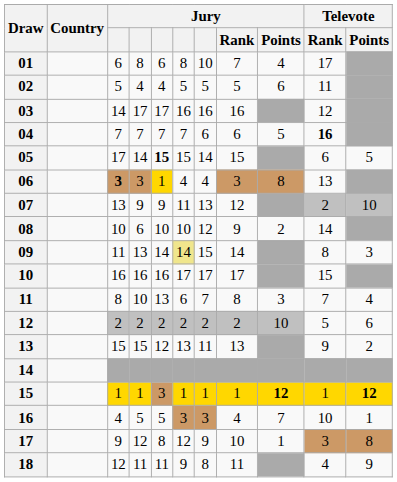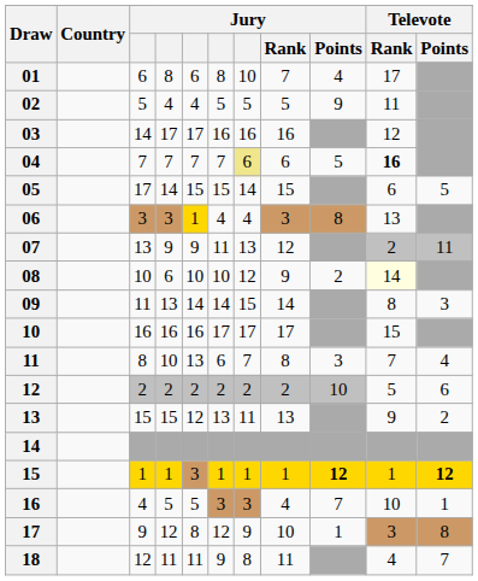 <table class="sortable wikitable collapsible plainrowheaders" style="text-align:center;">
 <tr>
 </tr>
 <tr>
 <th scope="col" rowspan="2">Draw</th>
 <th scope="col" rowspan="2">Country</th>
 <th scope="col" colspan="7">Jury</th>
 <th scope="col" colspan="2">Televote</th>
 </tr>
 <tr>
 <th scope="col"><small></small></th>
 <th scope="col"><small></small></th>
 <th scope="col"><small></small></th>
 <th scope="col"><small></small></th>
 <th scope="col"><small></small></th>
 <th scope="col">Rank</th>
 <th scope="col">Points</th>
 <th scope="col">Rank</th>
 <th scope="col">Points</th>
 </tr>
 <tr>
 <th scope="row" style="text-align:center;">01</th>
 <td style="text-align:left;"></td>
 <td>6</td>
 <td>8</td>
 <td>6</td>
 <td>8</td>
 <td>10</td>
 <td>7</td>
 <td>4</td>
 <td>17</td>
 <td style="background:#AAAAAA;"></td>
 </tr>
 <tr>
 <th scope="row" style="text-align:center;">02</th>
 <td style="text-align:left;"></td>
 <td>5</td>
 <td>4</td>
 <td>4</td>
 <td>5</td>
 <td>5</td>
 <td>5</td>
-<td>6</td>
+<td>9</td>
 <td>11</td>
 <td style="background:#AAAAAA;"></td>
 </tr>
 <tr>
 <th scope="row" style="text-align:center;">03</th>
 <td style="text-align:left;"></td>
 <td>14</td>
 <td>17</td>
 <td>17</td>
 <td>16</td>
 <td>16</td>
 <td>16</td>
 <td style="background:#AAAAAA;"></td>
 <td>12</td>
 <td style="background:#AAAAAA;"></td>
 </tr>
 <tr>
 <th scope="row" style="text-align:center;">04</th>
 <td style="text-align:left;"></td>
 <td>7</td>
 <td>7</td>
 <td>7</td>
 <td>7</td>
-<td>6</td>
+<td style="background: khaki;">6</td>
 <td>6</td>
 <td>5</td>
 <td><strong>16</strong></td>
 <td style="background:#AAAAAA;"></td>
 </tr>
 <tr>
 <th scope="row" style="text-align:center;">05</th>
 <td style="text-align:left;"></td>
 <td>17</td>
 <td>14</td>
-<td><strong>15</strong></td>
+<td>15</td>
 <td>15</td>
 <td>14</td>
 <td>15</td>
 <td style="background:#AAAAAA;"></td>
 <td>6</td>
 <td>5</td>
 </tr>
 <tr>
 <th scope="row" style="text-align:center;">06</th>
 <td style="text-align:left;"></td>
-<td style="background:#CC9966;"><strong>3</strong></td>
+<td style="background:#CC9966;">3</td>
 <td style="background:#CC9966;">3</td>
 <td style="background:gold;">1</td>
 <td>4</td>
 <td>4</td>
 <td style="background:#CC9966;">3</td>
 <td style="background:#CC9966;">8</td>
 <td>13</td>
 <td style="background:#AAAAAA;"></td>
 </tr>
 <tr>
 <th scope="row" style="text-align:center;">07</th>
 <td style="text-align:left;"></td>
 <td>13</td>
 <td>9</td>
 <td>9</td>
 <td>11</td>
 <td>13</td>
 <td>12</td>
 <td style="background:#AAAAAA;"></td>
 <td style="background:silver;">2</td>
-<td style="background:silver;">10</td>
+<td style="background:silver;">11</td>
 </tr>
 <tr>
 <th scope="row" style="text-align:center;">08</th>
 <td style="text-align:left;"></td>
 <td>10</td>
 <td>6</td>
 <td>10</td>
 <td>10</td>
 <td>12</td>
 <td>9</td>
 <td>2</td>
-<td>14</td>
+<td style="background: lightyellow;">14</td>
 <td style="background:#AAAAAA;"></td>
 </tr>
 <tr>
 <th scope="row" style="text-align:center;">09</th>
 <td style="text-align:left;"></td>
 <td>11</td>
 <td>13</td>
 <td>14</td>
-<td style="background: khaki;">14</td>
+<td>14</td>
 <td>15</td>
 <td>14</td>
 <td style="background:#AAAAAA;"></td>
 <td>8</td>
 <td>3</td>
 </tr>
 <tr>
 <th scope="row" style="text-align:center;">10</th>
 <td style="text-align:left;"></td>
 <td>16</td>
 <td>16</td>
 <td>16</td>
 <td>17</td>
 <td>17</td>
 <td>17</td>
 <td style="background:#AAAAAA;"></td>
 <td>15</td>
 <td style="background:#AAAAAA;"></td>
 </tr>
 <tr>
 <th scope="row" style="text-align:center;">11</th>
 <td style="text-align:left;"></td>
 <td>8</td>
 <td>10</td>
 <td>13</td>
 <td>6</td>
 <td>7</td>
 <td>8</td>
 <td>3</td>
 <td>7</td>
 <td>4</td>
 </tr>
 <tr>
 <th scope="row" style="text-align:center;">12</th>
 <td style="text-align:left;"></td>
 <td style="background:silver;">2</td>
 <td style="background:silver;">2</td>
 <td style="background:silver;">2</td>
 <td style="background:silver;">2</td>
 <td style="background:silver;">2</td>
 <td style="background:silver;">2</td>
 <td style="background:silver;">10</td>
 <td>5</td>
 <td>6</td>
 </tr>
 <tr>
 <th scope="row" style="text-align:center;">13</th>
 <td style="text-align:left;"></td>
 <td>15</td>
 <td>15</td>
 <td>12</td>
 <td>13</td>
 <td>11</td>
 <td>13</td>
 <td style="background:#AAAAAA;"></td>
 <td>9</td>
 <td>2</td>
 </tr>
 <tr class="sortbottom">
 <th scope="row" style="text-align:center;">14</th>
 <td style="text-align:left;"></td>
 <td style="background:#AAAAAA;"></td>
 <td style="background:#AAAAAA;"></td>
 <td style="background:#AAAAAA;"></td>
 <td style="background:#AAAAAA;"></td>
 <td style="background:#AAAAAA;"></td>
 <td style="background:#AAAAAA;"></td>
 <td style="background:#AAAAAA;"></td>
 <td style="background:#AAAAAA;"></td>
 <td style="background:#AAAAAA;"></td>
 </tr>
 <tr>
 <th scope="row" style="text-align:center;">15</th>
 <td style="text-align:left;"></td>
 <td style="background:gold;">1</td>
 <td style="background:gold;">1</td>
 <td style="background:#CC9966;">3</td>
 <td style="background:gold;">1</td>
 <td style="background:gold;">1</td>
 <td style="background:gold;">1</td>
 <td style="background:gold;"><strong>12</strong></td>
 <td style="background:gold;">1</td>
 <td style="background:gold;"><strong>12</strong></td>
 </tr>
 <tr>
 <th scope="row" style="text-align:center;">16</th>
 <td style="text-align:left;"></td>
 <td>4</td>
 <td>5</td>
 <td>5</td>
 <td style="background:#CC9966;">3</td>
 <td style="background:#CC9966;">3</td>
 <td>4</td>
 <td>7</td>
 <td>10</td>
 <td>1</td>
 </tr>
 <tr>
 <th scope="row" style="text-align:center;">17</th>
 <td style="text-align:left;"></td>
 <td>9</td>
 <td>12</td>
 <td>8</td>
 <td>12</td>
 <td>9</td>
 <td>10</td>
 <td>1</td>
 <td style="background:#CC9966;">3</td>
 <td style="background:#CC9966;">8</td>
 </tr>
 <tr>
 <th scope="row" style="text-align:center;">18</th>
 <td style="text-align:left;"></td>
 <td>12</td>
 <td>11</td>
 <td>11</td>
 <td>9</td>
 <td>8</td>
 <td>11</td>
 <td style="background:#AAAAAA;"></td>
 <td>4</td>
-<td>9</td>
+<td>7</td>
 </tr>
 </table>
